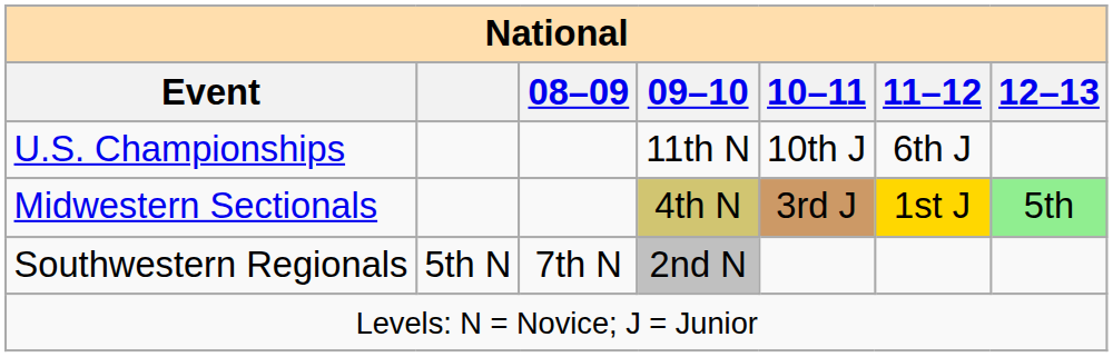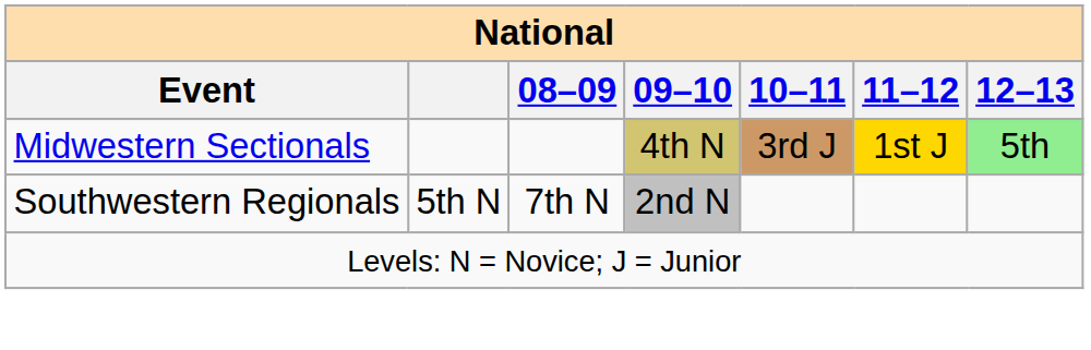 <table class="wikitable" style="text-align:center">
 <tr>
 <th style="background-color: #ffdead; " colspan=7 align=center>National</th>
 </tr>
 <tr>
 <th>Event</th>
 <th></th>
 <th><a href='#'>08–09</a></th>
 <th><a href='#'>09–10</a></th>
 <th><a href='#'>10–11</a></th>
 <th><a href='#'>11–12</a></th>
 <th><a href='#'>12–13</a></th>
-</tr>
-<tr>
-<td align=left><a href='#'>U.S. Championships</a></td>
-<td></td>
-<td></td>
-<td>11th N</td>
-<td>10th J</td>
-<td>6th J</td>
-<td></td>
 </tr>
 <tr>
 <td align=left><a href='#'>Midwestern Sectionals</a></td>
 <td></td>
 <td></td>
 <td bgcolor=d1c571>4th N</td>
 <td bgcolor=cc9966>3rd J</td>
 <td bgcolor=gold>1st J</td>
 <td style="background: lightgreen;">5th</td>
 </tr>
 <tr>
 <td align=left>Southwestern Regionals</td>
 <td>5th N</td>
 <td>7th N</td>
 <td bgcolor=silver>2nd N</td>
 <td></td>
 <td></td>
 <td></td>
 </tr>
 <tr>
 <td colspan=7 align=center><small> Levels: N = Novice; J = Junior </small></td>
 </tr>
 </table>
